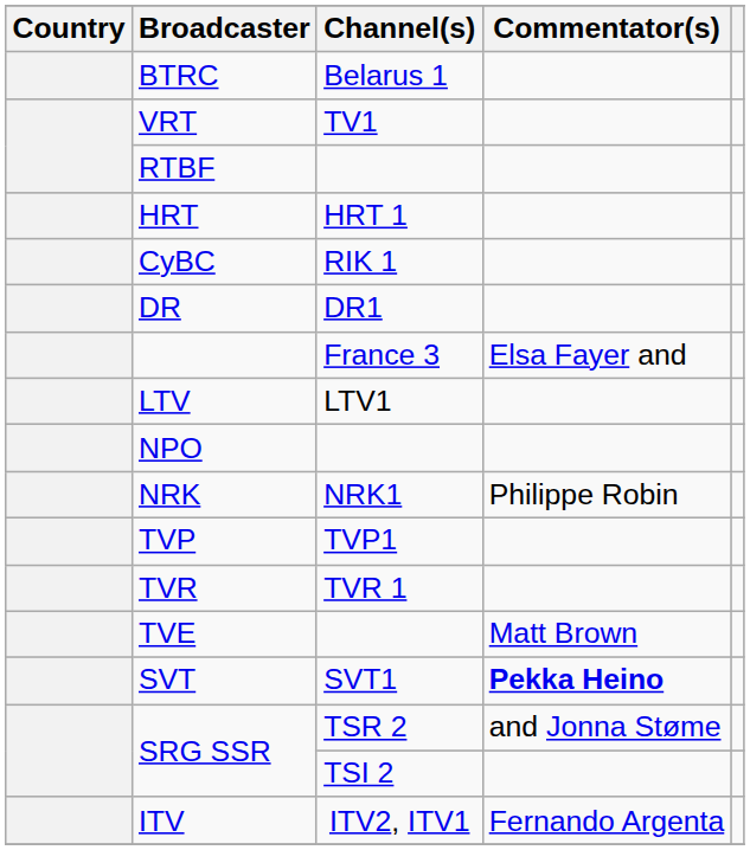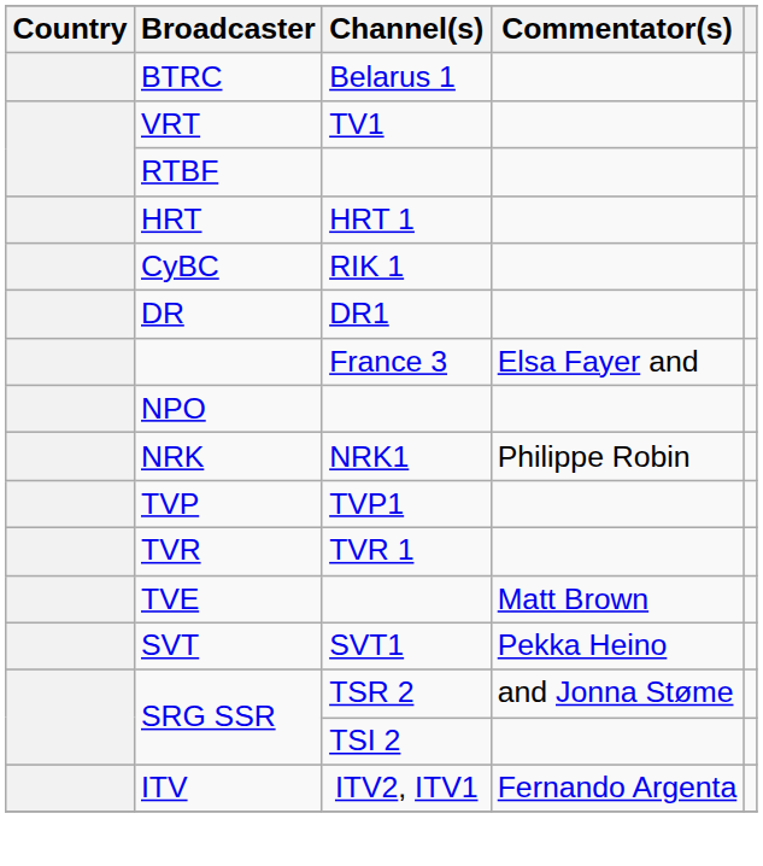 <table class="wikitable plainrowheaders">
 <tr>
 </tr>
 <tr>
 <th scope="col">Country</th>
 <th scope="col">Broadcaster</th>
 <th scope="col">Channel(s)</th>
 <th scope="col">Commentator(s)</th>
 <th scope="col"></th>
 </tr>
 <tr>
 <th scope="row"></th>
 <td><a href='#'>BTRC</a></td>
 <td><a href='#'>Belarus 1</a></td>
 <td></td>
 <td style="text-align:center"></td>
 </tr>
 <tr>
 <th scope="row" rowspan="2"></th>
 <td><a href='#'>VRT</a></td>
 <td><a href='#'>TV1</a></td>
 <td></td>
 <td style="text-align:center"></td>
 </tr>
 <tr>
 <td><a href='#'>RTBF</a></td>
 <td></td>
 <td></td>
 <td style="text-align:center"></td>
 </tr>
 <tr>
 <th scope="row"></th>
 <td><a href='#'>HRT</a></td>
 <td><a href='#'>HRT 1</a></td>
 <td></td>
 <td style="text-align:center"></td>
 </tr>
 <tr>
 <th scope="row"></th>
 <td><a href='#'>CyBC</a></td>
 <td><a href='#'>RIK 1</a></td>
 <td></td>
 <td style="text-align:center"></td>
 </tr>
 <tr>
 <th scope="row"></th>
 <td><a href='#'>DR</a></td>
 <td><a href='#'>DR1</a></td>
 <td></td>
 <td style="text-align:center"></td>
 </tr>
 <tr>
 <th scope="row"></th>
 <td></td>
 <td><a href='#'>France 3</a></td>
 <td><a href='#'>Elsa Fayer</a> and </td>
 <td style="text-align:center"></td>
 </tr>
 <tr>
 <th scope="row"></th>
-<td><a href='#'>LTV</a></td>
-<td>LTV1</td>
-<td></td>
-<td style="text-align:center"></td>
-</tr>
-<tr>
-<th scope="row"></th>
 <td><a href='#'>NPO</a></td>
 <td></td>
 <td></td>
 <td style="text-align:center"></td>
 </tr>
 <tr>
 <th scope="row"></th>
 <td><a href='#'>NRK</a></td>
 <td><a href='#'>NRK1</a></td>
 <td>Philippe Robin</td>
 <td style="text-align:center"></td>
 </tr>
 <tr>
 <th scope="row"></th>
 <td><a href='#'>TVP</a></td>
 <td><a href='#'>TVP1</a></td>
 <td></td>
 <td style="text-align:center"></td>
 </tr>
 <tr>
 <th scope="row"></th>
 <td><a href='#'>TVR</a></td>
 <td><a href='#'>TVR 1</a></td>
 <td></td>
 <td style="text-align:center"></td>
 </tr>
 <tr>
 <th scope="row"></th>
 <td><a href='#'>TVE</a></td>
 <td></td>
 <td><a href='#'>Matt Brown</a></td>
 <td style="text-align:center"></td>
 </tr>
 <tr>
 <th scope="row"></th>
 <td><a href='#'>SVT</a></td>
 <td><a href='#'>SVT1</a></td>
-<td><strong><a href='#'>Pekka Heino</a></strong></td>
+<td><a href='#'>Pekka Heino</a></td>
 <td style="text-align:center"></td>
 </tr>
 <tr>
 <th scope="row" rowspan="2"></th>
 <td rowspan="2"><a href='#'>SRG SSR</a></td>
 <td><a href='#'>TSR 2</a></td>
 <td> and <a href='#'>Jonna Støme</a></td>
 <td style="text-align:center"></td>
 </tr>
 <tr>
 <td><a href='#'>TSI 2</a></td>
 <td></td>
 <td style="text-align:center"></td>
 </tr>
 <tr>
 <th scope="row"></th>
 <td><a href='#'>ITV</a></td>
 <td style="text-align:center"><a href='#'>ITV2</a>, <a href='#'>ITV1</a></td>
 <td><a href='#'>Fernando Argenta</a></td>
 <td></td>
 </tr>
 <tr>
 </tr>
 </table>
